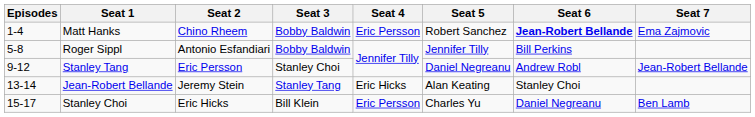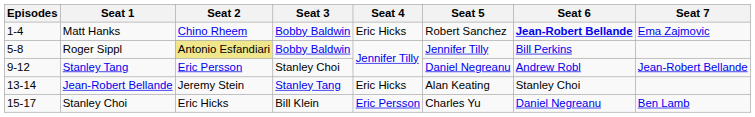 <table class="wikitable">
 <tr>
 <th>Episodes</th>
 <th>Seat 1</th>
 <th>Seat 2</th>
 <th>Seat 3</th>
 <th>Seat 4</th>
 <th>Seat 5</th>
 <th>Seat 6</th>
 <th>Seat 7</th>
 </tr>
 <tr>
 <td>1-4</td>
 <td>Matt Hanks</td>
 <td><a href='#'>Chino Rheem</a></td>
 <td><a href='#'>Bobby Baldwin</a></td>
-<td><a href='#'>Eric Persson</a></td>
+<td>Eric Hicks</td>
 <td>Robert Sanchez</td>
 <td><strong><a href='#'>Jean-Robert Bellande</a></strong></td>
 <td><a href='#'>Ema Zajmovic</a></td>
 </tr>
 <tr>
 <td>5-8</td>
 <td>Roger Sippl</td>
-<td>Antonio Esfandiari</td>
+<td style="background: khaki;">Antonio Esfandiari</td>
 <td><a href='#'>Bobby Baldwin</a></td>
 <td rowspan="2"><a href='#'>Jennifer Tilly</a></td>
 <td><a href='#'>Jennifer Tilly</a></td>
 <td><a href='#'>Bill Perkins</a></td>
 <td></td>
 </tr>
 <tr>
 <td>9-12</td>
 <td><a href='#'>Stanley Tang</a></td>
 <td><a href='#'>Eric Persson</a></td>
 <td>Stanley Choi</td>
 <td><a href='#'>Daniel Negreanu</a></td>
 <td><a href='#'>Andrew Robl</a></td>
 <td><a href='#'>Jean-Robert Bellande</a></td>
 </tr>
 <tr>
 <td>13-14</td>
 <td><a href='#'>Jean-Robert Bellande</a></td>
 <td>Jeremy Stein</td>
 <td><a href='#'>Stanley Tang</a></td>
 <td>Eric Hicks</td>
 <td>Alan Keating</td>
 <td>Stanley Choi</td>
 <td></td>
 </tr>
 <tr>
 <td>15-17</td>
 <td>Stanley Choi</td>
 <td>Eric Hicks</td>
 <td>Bill Klein</td>
 <td><a href='#'>Eric Persson</a></td>
 <td>Charles Yu</td>
 <td><a href='#'>Daniel Negreanu</a></td>
 <td><a href='#'>Ben Lamb</a></td>
 </tr>
 </table>
